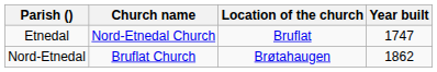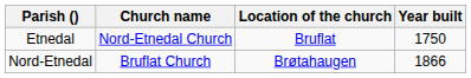 <table class="wikitable" style="text-align:center">
 <tr>
 <th>Parish ()</th>
 <th>Church name</th>
 <th>Location of the church</th>
 <th>Year built</th>
 </tr>
 <tr>
 <td rowspan="1">Etnedal</td>
 <td><a href='#'>Nord-Etnedal Church</a></td>
 <td><a href='#'>Bruflat</a></td>
-<td>1747</td>
+<td>1750</td>
 </tr>
 <tr>
 <td rowspan="1">Nord-Etnedal</td>
 <td><a href='#'>Bruflat Church</a></td>
 <td><a href='#'>Brøtahaugen</a></td>
-<td>1862</td>
+<td>1866</td>
 </tr>
 </table>
